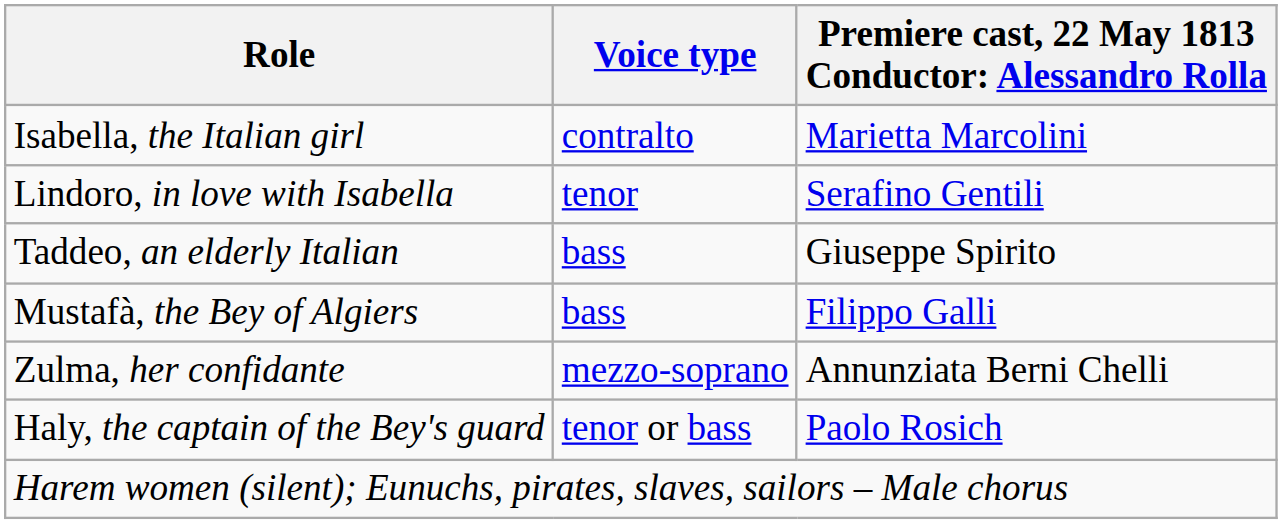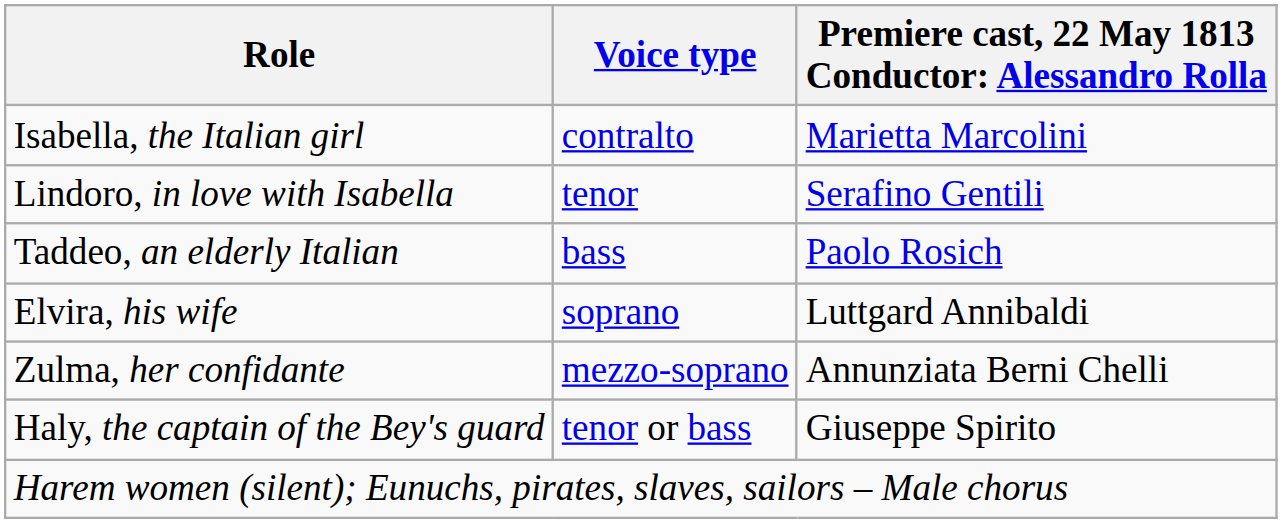 <table class="wikitable">
 <tr>
 <th>Role</th>
 <th><a href='#'>Voice type</a></th>
 <th>Premiere cast, 22 May 1813<br>Conductor:  <a href='#'>Alessandro Rolla</a></th>
 </tr>
 <tr>
 <td>Isabella, <em>the Italian girl</em></td>
 <td><a href='#'>contralto</a></td>
 <td><a href='#'>Marietta Marcolini</a></td>
 </tr>
 <tr>
 <td>Lindoro, <em>in love with Isabella</em></td>
 <td><a href='#'>tenor</a></td>
 <td><a href='#'>Serafino Gentili</a></td>
 </tr>
 <tr>
 <td>Taddeo, <em>an elderly Italian</em></td>
 <td><a href='#'>bass</a></td>
-<td>Giuseppe Spirito</td>
+<td><a href='#'>Paolo Rosich</a></td>
 </tr>
 <tr>
-<td>Mustafà, <em>the Bey of Algiers</em></td>
-<td><a href='#'>bass</a></td>
-<td><a href='#'>Filippo Galli</a></td>
+<td>Elvira, <em>his wife</em></td>
+<td><a href='#'>soprano</a></td>
+<td>Luttgard Annibaldi</td>
 </tr>
 <tr>
 <td>Zulma, <em>her confidante</em></td>
 <td><a href='#'>mezzo-soprano</a></td>
 <td>Annunziata Berni Chelli</td>
 </tr>
 <tr>
 <td>Haly, <em>the captain of the Bey's guard</em></td>
 <td><a href='#'>tenor</a> or <a href='#'>bass</a></td>
-<td><a href='#'>Paolo Rosich</a></td>
+<td>Giuseppe Spirito</td>
 </tr>
 <tr>
 <td colspan="3"><em>Harem women (silent); Eunuchs, pirates, slaves, sailors – Male chorus</em></td>
 </tr>
 </table>
